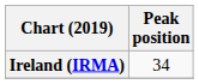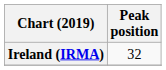 <table class="wikitable sortable plainrowheaders" style="text-align:center">
 <tr>
 <th scope="col">Chart (2019)</th>
 <th scope="col">Peak<br>position</th>
 </tr>
 <tr>
 <th scope="row">Ireland (<a href='#'>IRMA</a>)</th>
-<td>34</td>
+<td>32</td>
 </tr>
 <tr>
 </tr>
 <tr>
 </tr>
 <tr>
 </tr>
 </table>
